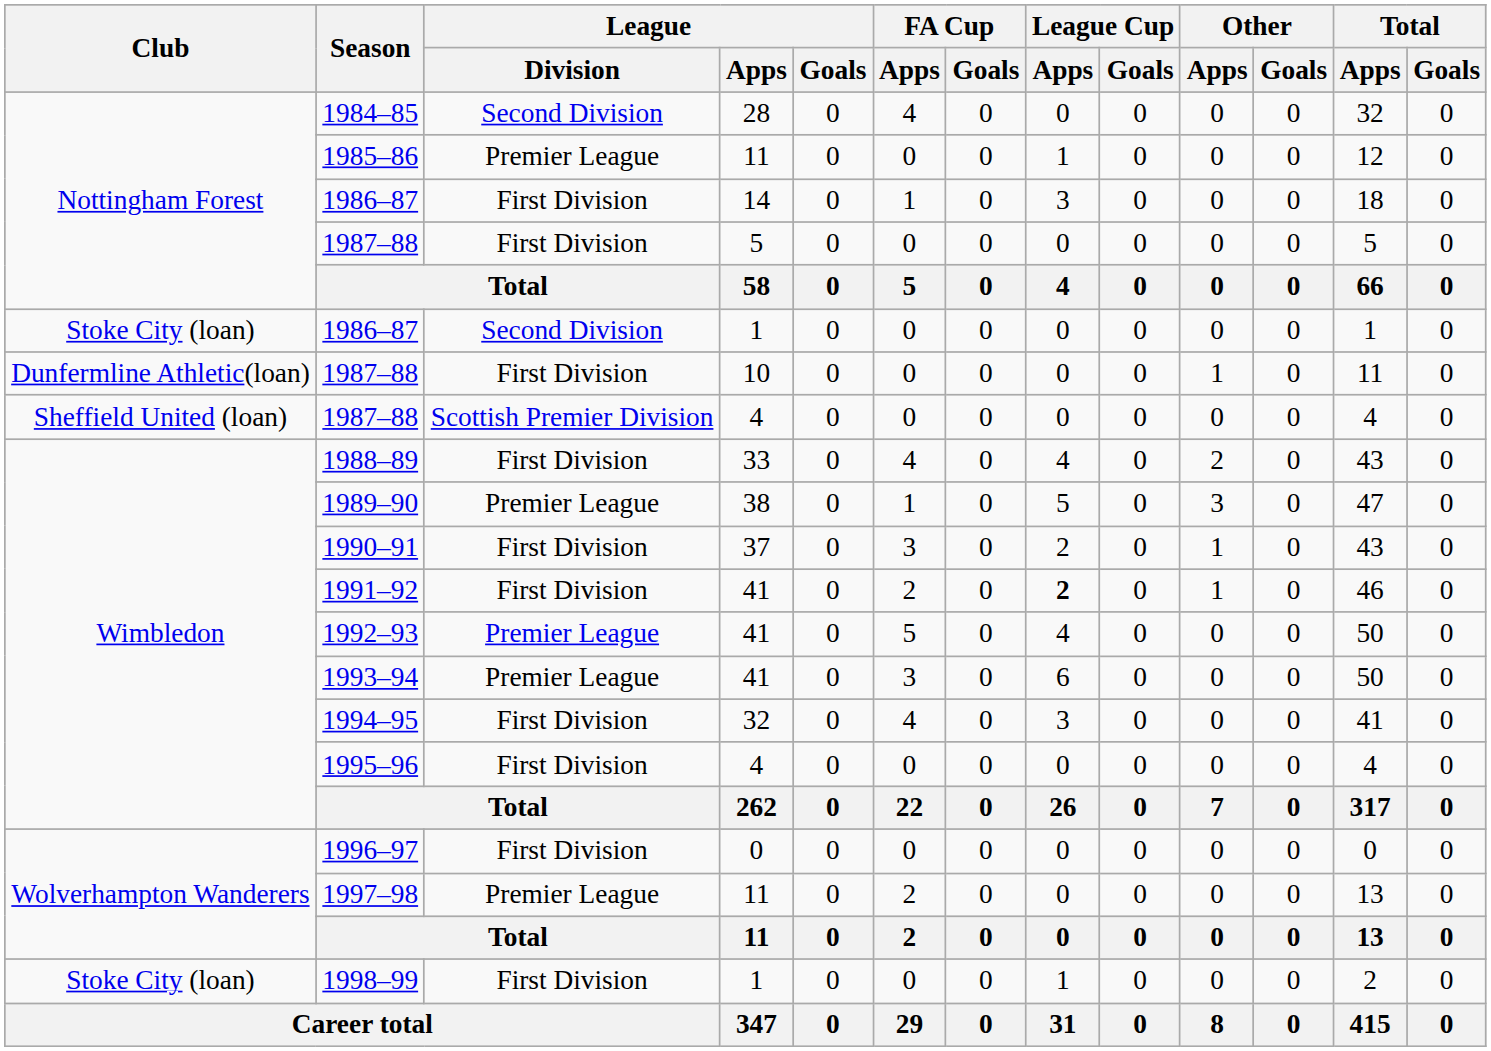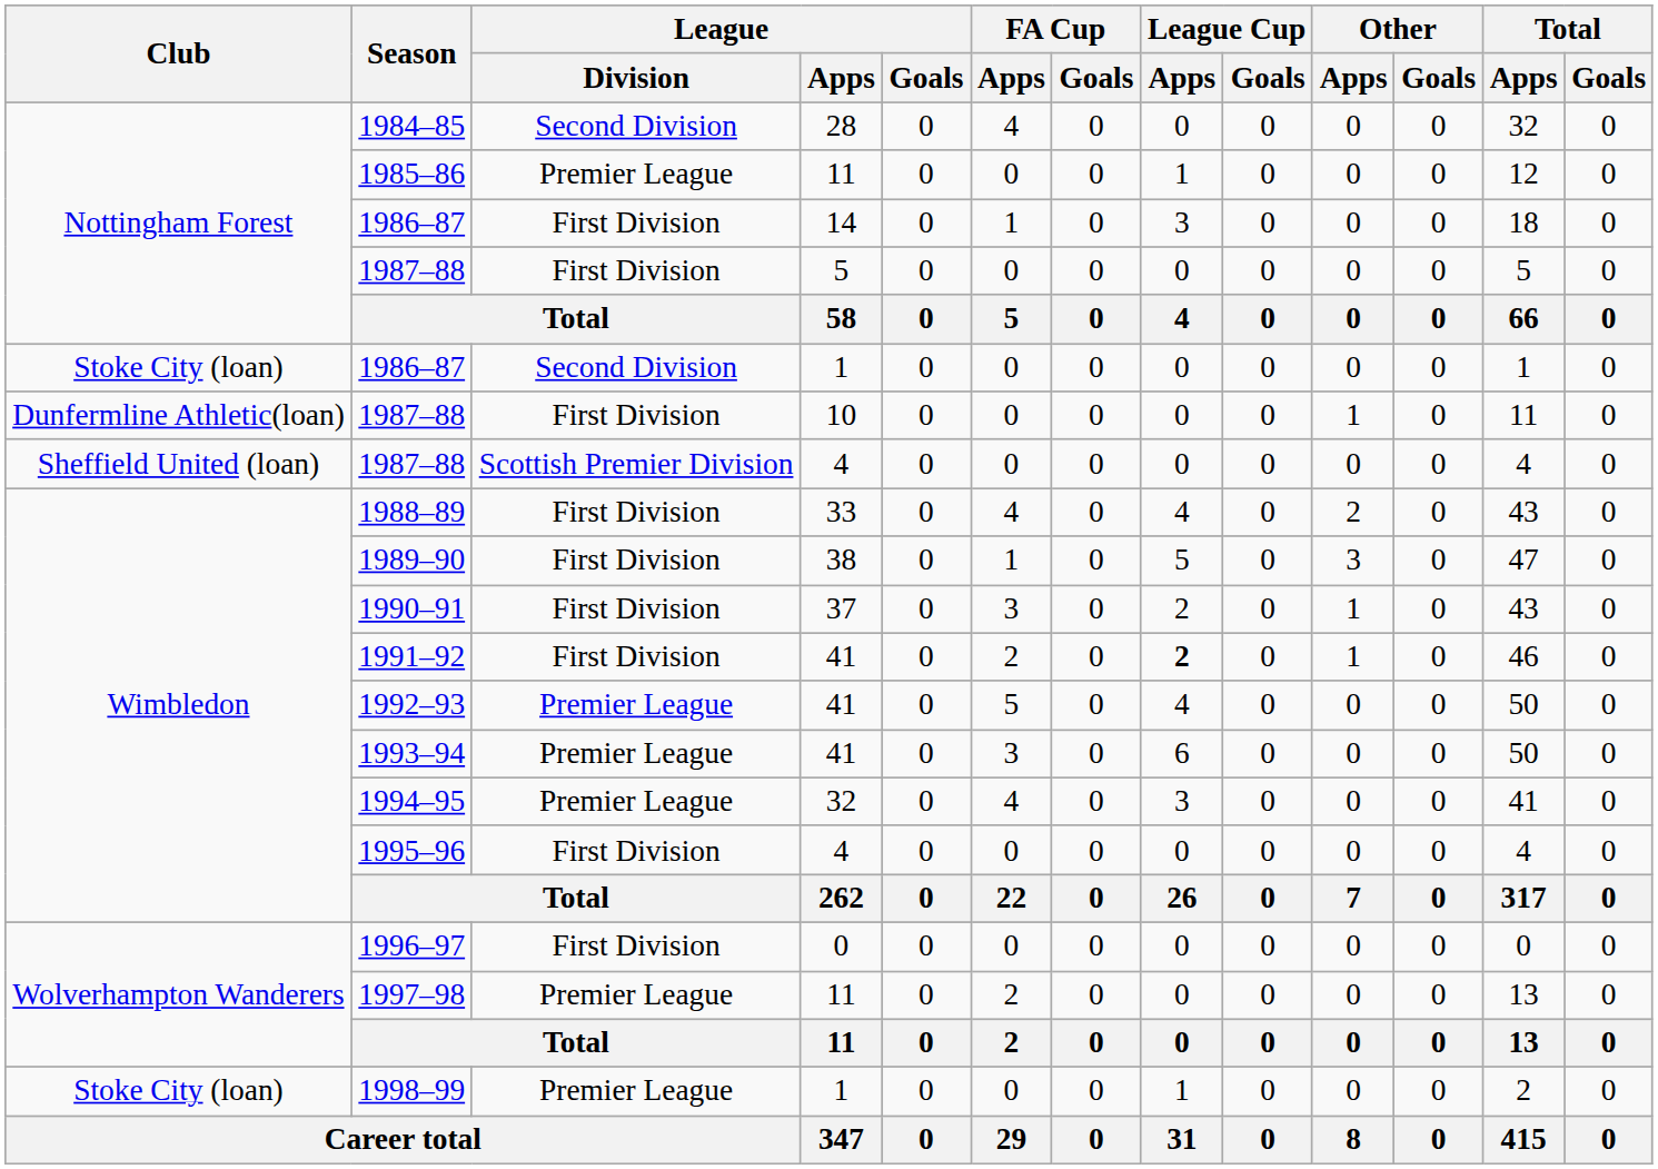 <table class="wikitable" style="text-align:center">
 <tr>
 <th rowspan="2">Club</th>
 <th rowspan="2">Season</th>
 <th colspan="3">League</th>
 <th colspan="2">FA Cup</th>
 <th colspan="2">League Cup</th>
 <th colspan="2">Other</th>
 <th colspan="2">Total</th>
 </tr>
 <tr>
 <th>Division</th>
 <th>Apps</th>
 <th>Goals</th>
 <th>Apps</th>
 <th>Goals</th>
 <th>Apps</th>
 <th>Goals</th>
 <th>Apps</th>
 <th>Goals</th>
 <th>Apps</th>
 <th>Goals</th>
 </tr>
 <tr>
 <td rowspan="5"><a href='#'>Nottingham Forest</a></td>
 <td><a href='#'>1984–85</a></td>
 <td><a href='#'>Second Division</a></td>
 <td>28</td>
 <td>0</td>
 <td>4</td>
 <td>0</td>
 <td>0</td>
 <td>0</td>
 <td>0</td>
 <td>0</td>
 <td>32</td>
 <td>0</td>
 </tr>
 <tr>
 <td><a href='#'>1985–86</a></td>
 <td>Premier League</td>
 <td>11</td>
 <td>0</td>
 <td>0</td>
 <td>0</td>
 <td>1</td>
 <td>0</td>
 <td>0</td>
 <td>0</td>
 <td>12</td>
 <td>0</td>
 </tr>
 <tr>
 <td><a href='#'>1986–87</a></td>
 <td>First Division</td>
 <td>14</td>
 <td>0</td>
 <td>1</td>
 <td>0</td>
 <td>3</td>
 <td>0</td>
 <td>0</td>
 <td>0</td>
 <td>18</td>
 <td>0</td>
 </tr>
 <tr>
 <td><a href='#'>1987–88</a></td>
 <td>First Division</td>
 <td>5</td>
 <td>0</td>
 <td>0</td>
 <td>0</td>
 <td>0</td>
 <td>0</td>
 <td>0</td>
 <td>0</td>
 <td>5</td>
 <td>0</td>
 </tr>
 <tr>
 <th colspan="2">Total</th>
 <th>58</th>
 <th>0</th>
 <th>5</th>
 <th>0</th>
 <th>4</th>
 <th>0</th>
 <th>0</th>
 <th>0</th>
 <th>66</th>
 <th>0</th>
 </tr>
 <tr>
 <td><a href='#'>Stoke City</a> (loan)</td>
 <td><a href='#'>1986–87</a></td>
 <td><a href='#'>Second Division</a></td>
 <td>1</td>
 <td>0</td>
 <td>0</td>
 <td>0</td>
 <td>0</td>
 <td>0</td>
 <td>0</td>
 <td>0</td>
 <td>1</td>
 <td>0</td>
 </tr>
 <tr ->
 <td><a href='#'>Dunfermline Athletic</a>(loan)</td>
 <td><a href='#'>1987–88</a></td>
 <td>First Division</td>
 <td>10</td>
 <td>0</td>
 <td>0</td>
 <td>0</td>
 <td>0</td>
 <td>0</td>
 <td>1</td>
 <td>0</td>
 <td>11</td>
 <td>0</td>
 </tr>
 <tr>
 <td><a href='#'>Sheffield United</a> (loan)</td>
 <td><a href='#'>1987–88</a></td>
 <td><a href='#'>Scottish Premier Division</a></td>
 <td>4</td>
 <td>0</td>
 <td>0</td>
 <td>0</td>
 <td>0</td>
 <td>0</td>
 <td>0</td>
 <td>0</td>
 <td>4</td>
 <td>0</td>
 </tr>
 <tr>
 <td rowspan="9"><a href='#'>Wimbledon</a></td>
 <td><a href='#'>1988–89</a></td>
 <td>First Division</td>
 <td>33</td>
 <td>0</td>
 <td>4</td>
 <td>0</td>
 <td>4</td>
 <td>0</td>
 <td>2</td>
 <td>0</td>
 <td>43</td>
 <td>0</td>
 </tr>
 <tr>
 <td><a href='#'>1989–90</a></td>
-<td>Premier League</td>
+<td>First Division</td>
 <td>38</td>
 <td>0</td>
 <td>1</td>
 <td>0</td>
 <td>5</td>
 <td>0</td>
 <td>3</td>
 <td>0</td>
 <td>47</td>
 <td>0</td>
 </tr>
 <tr>
 <td><a href='#'>1990–91</a></td>
 <td>First Division</td>
 <td>37</td>
 <td>0</td>
 <td>3</td>
 <td>0</td>
 <td>2</td>
 <td>0</td>
 <td>1</td>
 <td>0</td>
 <td>43</td>
 <td>0</td>
 </tr>
 <tr>
 <td><a href='#'>1991–92</a></td>
 <td>First Division</td>
 <td>41</td>
 <td>0</td>
 <td>2</td>
 <td>0</td>
 <td><strong>2</strong></td>
 <td>0</td>
 <td>1</td>
 <td>0</td>
 <td>46</td>
 <td>0</td>
 </tr>
 <tr>
 <td><a href='#'>1992–93</a></td>
 <td><a href='#'>Premier League</a></td>
 <td>41</td>
 <td>0</td>
 <td>5</td>
 <td>0</td>
 <td>4</td>
 <td>0</td>
 <td>0</td>
 <td>0</td>
 <td>50</td>
 <td>0</td>
 </tr>
 <tr>
 <td><a href='#'>1993–94</a></td>
 <td>Premier League</td>
 <td>41</td>
 <td>0</td>
 <td>3</td>
 <td>0</td>
 <td>6</td>
 <td>0</td>
 <td>0</td>
 <td>0</td>
 <td>50</td>
 <td>0</td>
 </tr>
 <tr>
 <td><a href='#'>1994–95</a></td>
-<td>First Division</td>
+<td>Premier League</td>
 <td>32</td>
 <td>0</td>
 <td>4</td>
 <td>0</td>
 <td>3</td>
 <td>0</td>
 <td>0</td>
 <td>0</td>
 <td>41</td>
 <td>0</td>
 </tr>
 <tr>
 <td><a href='#'>1995–96</a></td>
 <td>First Division</td>
 <td>4</td>
 <td>0</td>
 <td>0</td>
 <td>0</td>
 <td>0</td>
 <td>0</td>
 <td>0</td>
 <td>0</td>
 <td>4</td>
 <td>0</td>
 </tr>
 <tr>
 <th colspan="2">Total</th>
 <th>262</th>
 <th>0</th>
 <th>22</th>
 <th>0</th>
 <th>26</th>
 <th>0</th>
 <th>7</th>
 <th>0</th>
 <th>317</th>
 <th>0</th>
 </tr>
 <tr>
 <td rowspan="3"><a href='#'>Wolverhampton Wanderers</a></td>
 <td><a href='#'>1996–97</a></td>
 <td>First Division</td>
 <td>0</td>
 <td>0</td>
 <td>0</td>
 <td>0</td>
 <td>0</td>
 <td>0</td>
 <td>0</td>
 <td>0</td>
 <td>0</td>
 <td>0</td>
 </tr>
 <tr>
 <td><a href='#'>1997–98</a></td>
 <td>Premier League</td>
 <td>11</td>
 <td>0</td>
 <td>2</td>
 <td>0</td>
 <td>0</td>
 <td>0</td>
 <td>0</td>
 <td>0</td>
 <td>13</td>
 <td>0</td>
 </tr>
 <tr>
 <th colspan="2">Total</th>
 <th>11</th>
 <th>0</th>
 <th>2</th>
 <th>0</th>
 <th>0</th>
 <th>0</th>
 <th>0</th>
 <th>0</th>
 <th>13</th>
 <th>0</th>
 </tr>
 <tr>
 <td><a href='#'>Stoke City</a> (loan)</td>
 <td><a href='#'>1998–99</a></td>
-<td>First Division</td>
+<td>Premier League</td>
 <td>1</td>
 <td>0</td>
 <td>0</td>
 <td>0</td>
 <td>1</td>
 <td>0</td>
 <td>0</td>
 <td>0</td>
 <td>2</td>
 <td>0</td>
 </tr>
 <tr>
 <th colspan="3">Career total</th>
 <th>347</th>
 <th>0</th>
 <th>29</th>
 <th>0</th>
 <th>31</th>
 <th>0</th>
 <th>8</th>
 <th>0</th>
 <th>415</th>
 <th>0</th>
 </tr>
 </table>
